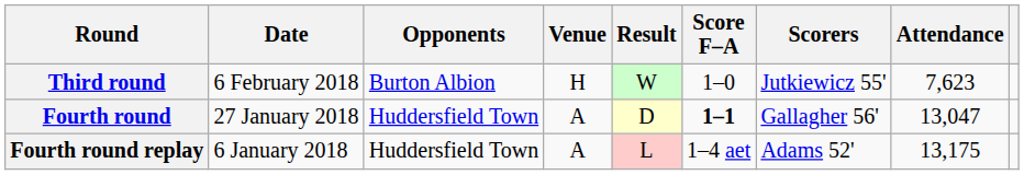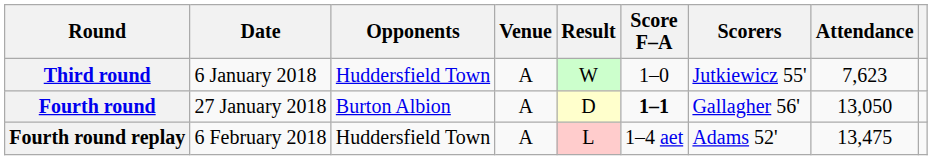 <table class="wikitable plainrowheaders" style=text-align:center>
 <tr>
 <th scope=col>Round</th>
 <th scope=col>Date</th>
 <th scope=col>Opponents</th>
 <th scope=col>Venue</th>
 <th scope=col>Result</th>
 <th scope=col>Score<br>F–A</th>
 <th scope=col>Scorers</th>
 <th scope=col>Attendance</th>
 <th scope=col></th>
 </tr>
 <tr>
 <th scope=row><a href='#'>Third round</a></th>
-<td style=text-align:left>6 February 2018</td>
-<td style=text-align:left><a href='#'>Burton Albion</a></td>
-<td>H</td>
+<td style=text-align:left>6 January 2018</td>
+<td style=text-align:left><a href='#'>Huddersfield Town</a></td>
+<td>A</td>
 <td style=background:#cfc>W</td>
 <td>1–0</td>
 <td style=text-align:left><a href='#'>Jutkiewicz</a> 55'</td>
 <td>7,623</td>
 <td></td>
 </tr>
 <tr>
 <th scope=row><a href='#'>Fourth round</a></th>
 <td style=text-align:left>27 January 2018</td>
-<td style=text-align:left><a href='#'>Huddersfield Town</a></td>
+<td style=text-align:left><a href='#'>Burton Albion</a></td>
 <td>A</td>
 <td style=background:#ffc>D</td>
 <td><strong>1–1</strong></td>
 <td style=text-align:left><a href='#'>Gallagher</a> 56'</td>
-<td>13,047</td>
+<td>13,050</td>
 <td></td>
 </tr>
 <tr>
 <th scope=row>Fourth round replay</th>
-<td style=text-align:left>6 January 2018</td>
+<td style=text-align:left>6 February 2018</td>
 <td style=text-align:left>Huddersfield Town</td>
 <td>A</td>
 <td style=background:#fcc>L</td>
 <td>1–4 <a href='#'>aet</a></td>
 <td style=text-align:left><a href='#'>Adams</a> 52'</td>
-<td>13,175</td>
+<td>13,475</td>
 <td></td>
 </tr>
 </table>
